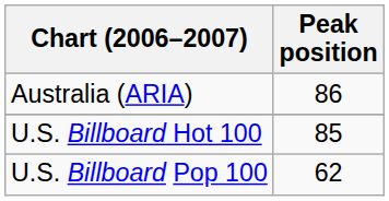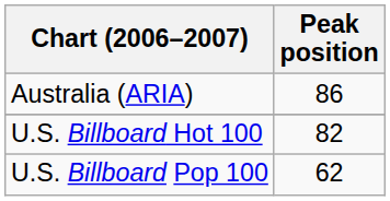 <table class="wikitable sortable">
 <tr>
 <th align="center">Chart (2006–2007)</th>
 <th align="center">Peak<br>position</th>
 </tr>
 <tr>
 <td>Australia (<a href='#'>ARIA</a>)</td>
 <td align="center">86</td>
 </tr>
 <tr>
 </tr>
 <tr>
 </tr>
 <tr>
 <td>U.S. <a href='#'><em>Billboard</em> Hot 100</a></td>
-<td align="center">85</td>
+<td align="center">82</td>
 </tr>
 <tr>
 <td>U.S. <em><a href='#'>Billboard</a></em> <a href='#'>Pop 100</a></td>
 <td align="center">62</td>
 </tr>
 </table>
